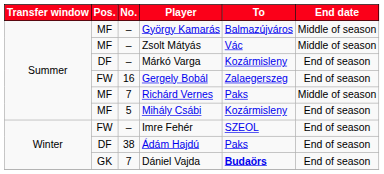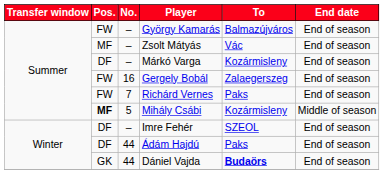 <table class="wikitable plainrowheaders sortable">
 <tr>
 <th style="background-color:#fb0019;color:white;border:1px solid black">Transfer window</th>
 <th style="background-color:#fb0019;color:white;border:1px solid black">Pos.</th>
 <th style="background-color:#fb0019;color:white;border:1px solid black">No.</th>
 <th style="background-color:#fb0019;color:white;border:1px solid black">Player</th>
 <th style="background-color:#fb0019;color:white;border:1px solid black">To</th>
 <th style="background-color:#fb0019;color:white;border:1px solid black">End date</th>
 </tr>
 <tr>
 <td rowspan="6" style="text-align:center;">Summer</td>
-<td style="text-align:center;">MF</td>
+<td style="text-align:center;">FW</td>
 <td style="text-align:center;">–</td>
 <td style="text-align:left;"> <a href='#'>György Kamarás</a></td>
 <td style="text-align:left;"><a href='#'>Balmazújváros</a></td>
-<td style="text-align:center;">Middle of season</td>
+<td style="text-align:center;">End of season</td>
 </tr>
 <tr>
 <td style="text-align:center;">MF</td>
 <td style="text-align:center;">–</td>
 <td style="text-align:left;"> Zsolt Mátyás</td>
 <td style="text-align:left;"><a href='#'>Vác</a></td>
-<td style="text-align:center;">Middle of season</td>
+<td style="text-align:center;">End of season</td>
 </tr>
 <tr>
 <td style="text-align:center;">DF</td>
 <td style="text-align:center;">–</td>
 <td style="text-align:left;"> Márkó Varga</td>
 <td style="text-align:left;"><a href='#'>Kozármisleny</a></td>
 <td style="text-align:center;">End of season</td>
 </tr>
 <tr>
 <td style="text-align:center;">FW</td>
 <td style="text-align:center;">16</td>
 <td style="text-align:left;"> <a href='#'>Gergely Bobál</a></td>
 <td style="text-align:left;"><a href='#'>Zalaegerszeg</a></td>
 <td style="text-align:center;">End of season</td>
 </tr>
 <tr>
-<td style="text-align:center;">MF</td>
+<td style="text-align:center;">FW</td>
 <td style="text-align:center;">7</td>
 <td style="text-align:left;"> <a href='#'>Richárd Vernes</a></td>
 <td style="text-align:left;"><a href='#'>Paks</a></td>
+<td style="text-align:center;">End of season</td>
+</tr>
+<tr>
+<td style="text-align:center;"><strong>MF</strong></td>
+<td style="text-align:center;">5</td>
+<td style="text-align:left;"> <a href='#'>Mihály Csábi</a></td>
+<td style="text-align:left;"><a href='#'>Kozármisleny</a></td>
 <td style="text-align:center;">Middle of season</td>
 </tr>
 <tr>
-<td style="text-align:center;">MF</td>
-<td style="text-align:center;">5</td>
-<td style="text-align:left;"> <a href='#'>Mihály Csábi</a></td>
-<td style="text-align:left;"><a href='#'>Kozármisleny</a></td>
-<td style="text-align:center;">End of season</td>
-</tr>
-<tr>
 <td rowspan="3" style="text-align:center;">Winter</td>
-<td style="text-align:center;">FW</td>
+<td style="text-align:center;">DF</td>
 <td style="text-align:center;">–</td>
 <td style="text-align:left;"> Imre Fehér</td>
 <td style="text-align:left;"><a href='#'>SZEOL</a></td>
 <td style="text-align:center;">End of season</td>
 </tr>
 <tr>
 <td style="text-align:center;">DF</td>
-<td style="text-align:center;">38</td>
+<td style="text-align:center;">44</td>
 <td style="text-align:left;"> <a href='#'>Ádám Hajdú</a></td>
 <td style="text-align:left;"><a href='#'>Paks</a></td>
 <td style="text-align:center;">End of season</td>
 </tr>
 <tr>
 <td style="text-align:center;">GK</td>
-<td style="text-align:center;">7</td>
+<td style="text-align:center;">44</td>
 <td style="text-align:left;"> Dániel Vajda</td>
 <td style="text-align:left;"><strong><a href='#'>Budaörs</a></strong></td>
 <td style="text-align:center;">End of season</td>
 </tr>
 <tr>
 </tr>
 </table>
